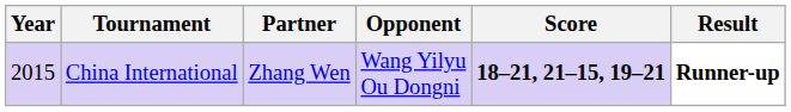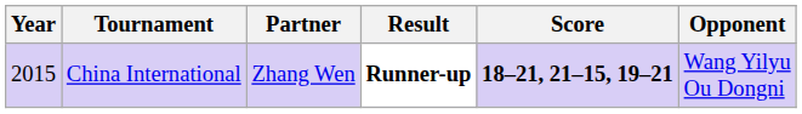 <table class="sortable wikitable" style="font-size: 90%;">
 <tr>
 <th>Year</th>
 <th>Tournament</th>
 <th>Partner</th>
+<th>Result</th>
+<th>Score</th>
 <th>Opponent</th>
-<th>Score</th>
-<th>Result</th>
 </tr>
 <tr style="background:#D8CEF6">
 <td align="center">2015</td>
 <td align="left"><a href='#'>China International</a></td>
 <td align="left"> <a href='#'>Zhang Wen</a></td>
+<td style="text-align:left; background:white"> <strong>Runner-up</strong></td>
+<td align="left"><strong>18–21, 21–15, 19–21</strong></td>
 <td align="left"> <a href='#'>Wang Yilyu</a> <br>  <a href='#'>Ou Dongni</a></td>
-<td align="left"><strong>18–21, 21–15, 19–21</strong></td>
-<td style="text-align:left; background:white"> <strong>Runner-up</strong></td>
 </tr>
 </table>
